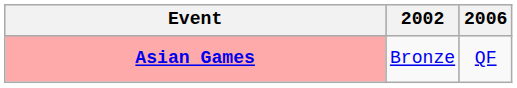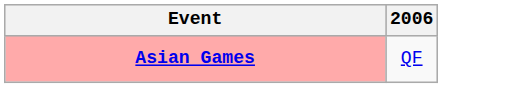 <table class="wikitable" style="font-size: 90%; text-align:center">
 <tr>
 <th>Event</th>
-<th>2002</th>
 <th>2006</th>
 </tr>
 <tr style="height: 30px;">
 <td bgcolor=FFAAAA style="width: 240px;align=left"><strong><a href='#'>Asian Games</a></strong></td>
-<td> <a href='#'>Bronze</a></td>
 <td><a href='#'>QF</a></td>
 </tr>
 </table>
